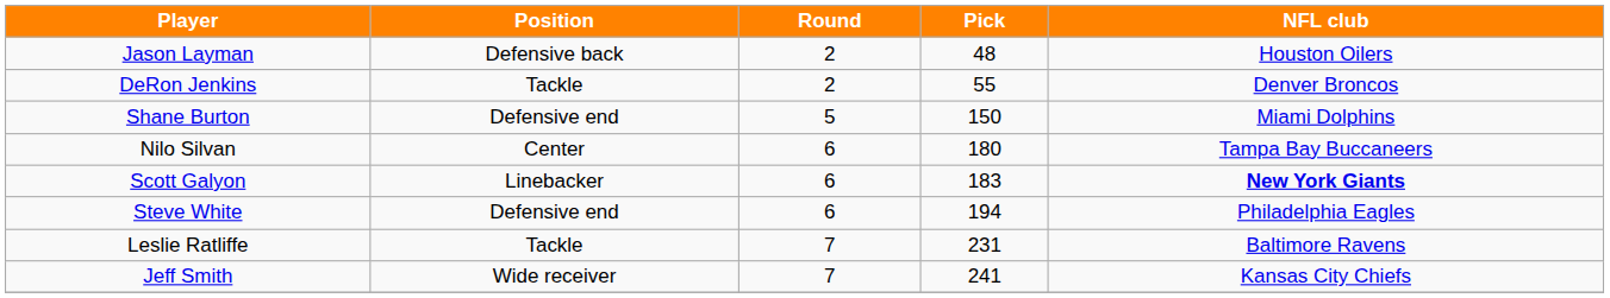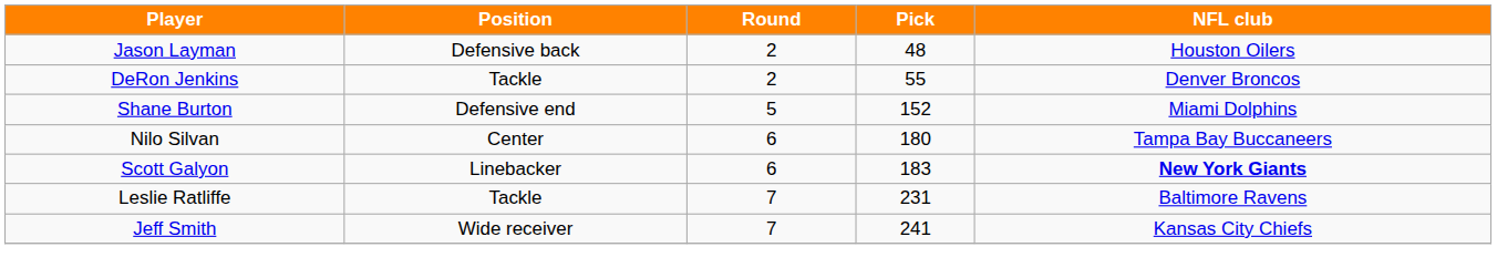 <table class="wikitable" width="80%">
 <tr align="center"  style="background:#FF8200;color:#FFFFFF;">
 <td><strong>Player</strong></td>
 <td><strong>Position</strong></td>
 <td><strong>Round</strong></td>
 <td><strong>Pick</strong></td>
 <td><strong>NFL club</strong></td>
 </tr>
 <tr align="center" bgcolor="">
 <td><a href='#'>Jason Layman</a></td>
 <td>Defensive back</td>
 <td>2</td>
 <td>48</td>
 <td><a href='#'>Houston Oilers</a></td>
 </tr>
 <tr align="center" bgcolor="">
 <td><a href='#'>DeRon Jenkins</a></td>
 <td>Tackle</td>
 <td>2</td>
 <td>55</td>
 <td><a href='#'>Denver Broncos</a></td>
 </tr>
 <tr align="center" bgcolor="">
 <td><a href='#'>Shane Burton</a></td>
 <td>Defensive end</td>
 <td>5</td>
-<td>150</td>
+<td>152</td>
 <td><a href='#'>Miami Dolphins</a></td>
 </tr>
 <tr align="center" bgcolor="">
 <td>Nilo Silvan</td>
 <td>Center</td>
 <td>6</td>
 <td>180</td>
 <td><a href='#'>Tampa Bay Buccaneers</a></td>
 </tr>
 <tr align="center" bgcolor="">
 <td><a href='#'>Scott Galyon</a></td>
 <td>Linebacker</td>
 <td>6</td>
 <td>183</td>
 <td><strong><a href='#'>New York Giants</a></strong></td>
-</tr>
-<tr align="center" bgcolor="">
-<td><a href='#'>Steve White</a></td>
-<td>Defensive end</td>
-<td>6</td>
-<td>194</td>
-<td><a href='#'>Philadelphia Eagles</a></td>
 </tr>
 <tr align="center" bgcolor="">
 <td>Leslie Ratliffe</td>
 <td>Tackle</td>
 <td>7</td>
 <td>231</td>
 <td><a href='#'>Baltimore Ravens</a></td>
 </tr>
 <tr align="center" bgcolor="">
 <td><a href='#'>Jeff Smith</a></td>
 <td>Wide receiver</td>
 <td>7</td>
 <td>241</td>
 <td><a href='#'>Kansas City Chiefs</a></td>
 </tr>
 <tr align="center" bgcolor="">
 </tr>
 </table>
